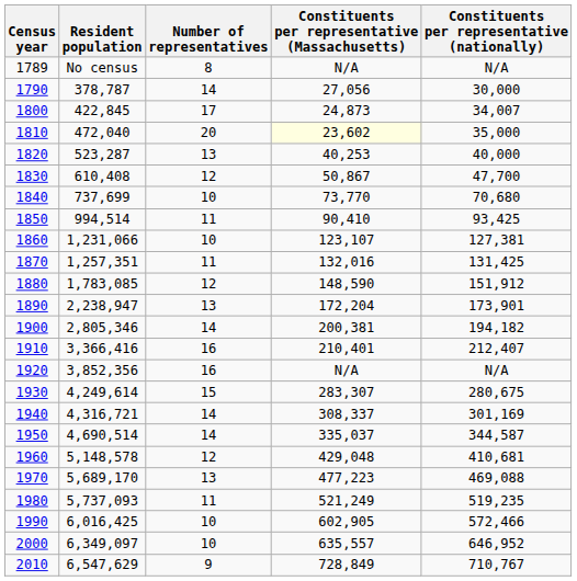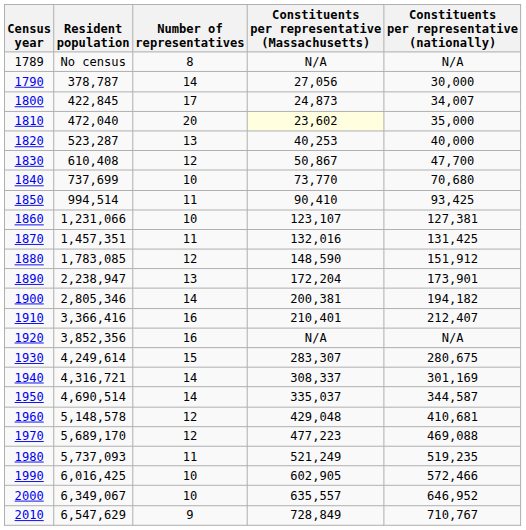 <table class=wikitable style="text-align:center">
 <tr valign=bottom>
 <th>Census<br>year</th>
 <th>Resident<br>population</th>
 <th>Number of<br>representatives</th>
 <th>Constituents<br>per representative<br>(Massachusetts)</th>
 <th>Constituents<br>per representative<br>(nationally)</th>
 </tr>
 <tr>
 <td>1789</td>
 <td>No census</td>
 <td>8</td>
 <td>N/A</td>
 <td>N/A</td>
 </tr>
 <tr>
 <td><a href='#'>1790</a></td>
 <td>378,787</td>
 <td>14</td>
 <td>27,056</td>
 <td>30,000</td>
 </tr>
 <tr>
 <td><a href='#'>1800</a></td>
 <td>422,845</td>
 <td>17</td>
 <td>24,873</td>
 <td>34,007</td>
 </tr>
 <tr>
 <td><a href='#'>1810</a></td>
 <td>472,040</td>
 <td>20</td>
 <td style="background: lightyellow;">23,602</td>
 <td>35,000</td>
 </tr>
 <tr>
 <td><a href='#'>1820</a></td>
 <td>523,287</td>
 <td>13</td>
 <td>40,253</td>
 <td>40,000</td>
 </tr>
 <tr>
 <td><a href='#'>1830</a></td>
 <td>610,408</td>
 <td>12</td>
 <td>50,867</td>
 <td>47,700</td>
 </tr>
 <tr>
 <td><a href='#'>1840</a></td>
 <td>737,699</td>
 <td>10</td>
 <td>73,770</td>
 <td>70,680</td>
 </tr>
 <tr>
 <td><a href='#'>1850</a></td>
 <td>994,514</td>
 <td>11</td>
 <td>90,410</td>
 <td>93,425</td>
 </tr>
 <tr>
 <td><a href='#'>1860</a></td>
 <td>1,231,066</td>
 <td>10</td>
 <td>123,107</td>
 <td>127,381</td>
 </tr>
 <tr>
 <td><a href='#'>1870</a></td>
-<td>1,257,351</td>
+<td>1,457,351</td>
 <td>11</td>
 <td>132,016</td>
 <td>131,425</td>
 </tr>
 <tr>
 <td><a href='#'>1880</a></td>
 <td>1,783,085</td>
 <td>12</td>
 <td>148,590</td>
 <td>151,912</td>
 </tr>
 <tr>
 <td><a href='#'>1890</a></td>
 <td>2,238,947</td>
 <td>13</td>
 <td>172,204</td>
 <td>173,901</td>
 </tr>
 <tr>
 <td><a href='#'>1900</a></td>
 <td>2,805,346</td>
 <td>14</td>
 <td>200,381</td>
 <td>194,182</td>
 </tr>
 <tr>
 <td><a href='#'>1910</a></td>
 <td>3,366,416</td>
 <td>16</td>
 <td>210,401</td>
 <td>212,407</td>
 </tr>
 <tr>
 <td><a href='#'>1920</a></td>
 <td>3,852,356</td>
 <td>16</td>
 <td>N/A</td>
 <td>N/A</td>
 </tr>
 <tr>
 <td><a href='#'>1930</a></td>
 <td>4,249,614</td>
 <td>15</td>
 <td>283,307</td>
 <td>280,675</td>
 </tr>
 <tr>
 <td><a href='#'>1940</a></td>
 <td>4,316,721</td>
 <td>14</td>
 <td>308,337</td>
 <td>301,169</td>
 </tr>
 <tr>
 <td><a href='#'>1950</a></td>
 <td>4,690,514</td>
 <td>14</td>
 <td>335,037</td>
 <td>344,587</td>
 </tr>
 <tr>
 <td><a href='#'>1960</a></td>
 <td>5,148,578</td>
 <td>12</td>
 <td>429,048</td>
 <td>410,681</td>
 </tr>
 <tr>
 <td><a href='#'>1970</a></td>
 <td>5,689,170</td>
-<td>13</td>
+<td>12</td>
 <td>477,223</td>
 <td>469,088</td>
 </tr>
 <tr>
 <td><a href='#'>1980</a></td>
 <td>5,737,093</td>
 <td>11</td>
 <td>521,249</td>
 <td>519,235</td>
 </tr>
 <tr>
 <td><a href='#'>1990</a></td>
 <td>6,016,425</td>
 <td>10</td>
 <td>602,905</td>
 <td>572,466</td>
 </tr>
 <tr>
 <td><a href='#'>2000</a></td>
-<td>6,349,097</td>
+<td>6,349,067</td>
 <td>10</td>
 <td>635,557</td>
 <td>646,952</td>
 </tr>
 <tr>
 <td><a href='#'>2010</a></td>
 <td>6,547,629</td>
 <td>9</td>
 <td>728,849</td>
 <td>710,767</td>
 </tr>
 </table>
